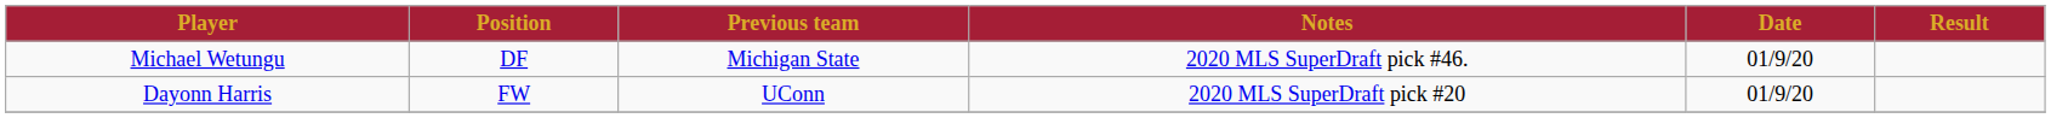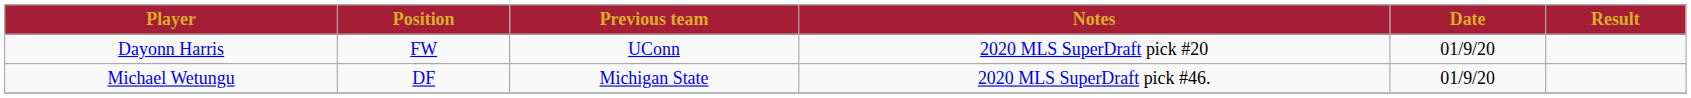 <table class="wikitable sortable" style="width:90%; text-align:center; font-size:95%;">
 <tr>
 <th style="background:#A51E36; color:#DAAC27; text-align:center;"><strong>Player </strong></th>
 <th style="background:#A51E36; color:#DAAC27; text-align:center;"><strong>Position </strong></th>
 <th style="background:#A51E36; color:#DAAC27; text-align:center;"><strong>Previous team</strong></th>
 <th style="background:#A51E36; color:#DAAC27; text-align:center;"><strong>Notes</strong></th>
 <th style="background:#A51E36; color:#DAAC27; text-align:center;"><strong>Date</strong></th>
 <th style="background:#A51E36; color:#DAAC27; text-align:center;"><strong>Result</strong></th>
 </tr>
 <tr>
+<td> <a href='#'>Dayonn Harris</a></td>
+<td><a href='#'>FW</a></td>
+<td><a href='#'>UConn</a></td>
+<td><a href='#'>2020 MLS SuperDraft</a> pick #20</td>
+<td>01/9/20</td>
+<td></td>
+</tr>
+<tr>
 <td> <a href='#'>Michael Wetungu</a></td>
 <td><a href='#'>DF</a></td>
 <td><a href='#'>Michigan State</a></td>
 <td><a href='#'>2020 MLS SuperDraft</a> pick #46.</td>
 <td>01/9/20</td>
 <td></td>
 </tr>
 <tr>
-<td> <a href='#'>Dayonn Harris</a></td>
-<td><a href='#'>FW</a></td>
-<td><a href='#'>UConn</a></td>
-<td><a href='#'>2020 MLS SuperDraft</a> pick #20</td>
-<td>01/9/20</td>
-<td></td>
-</tr>
-<tr>
 </tr>
 </table>
